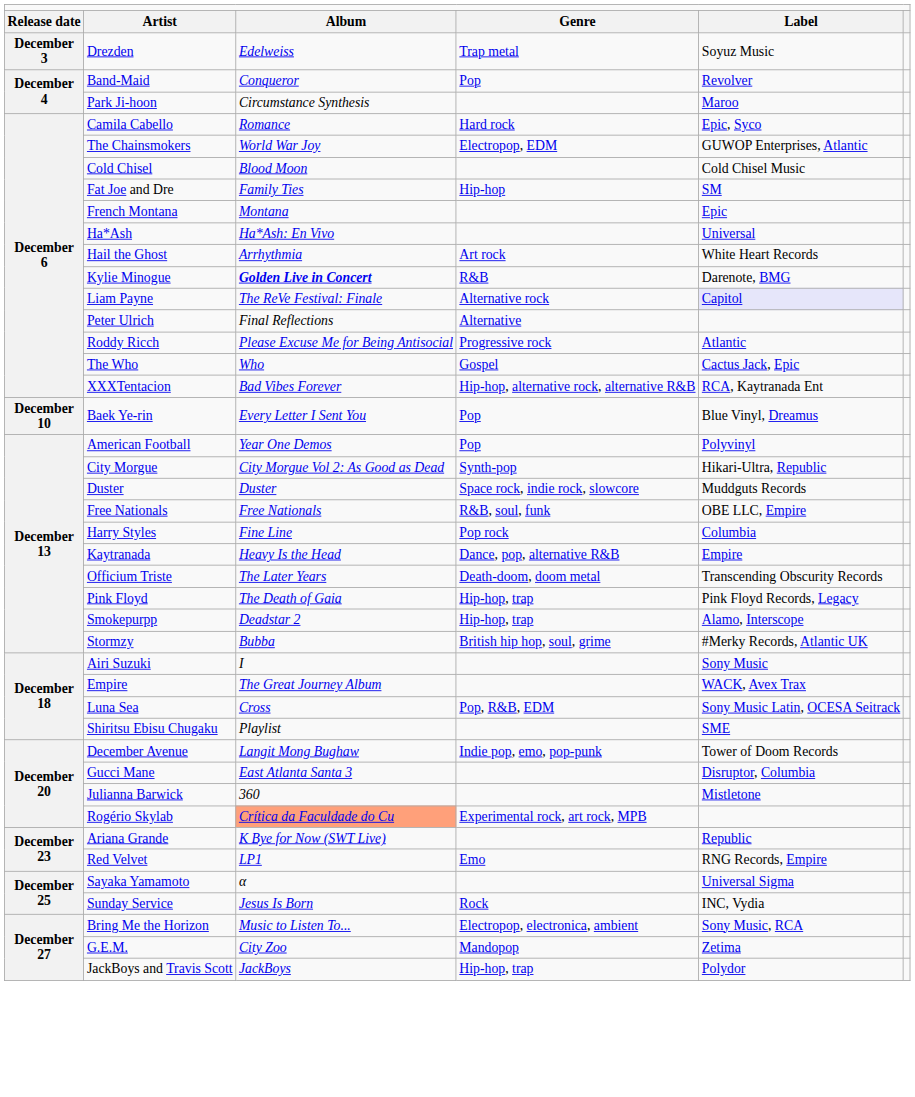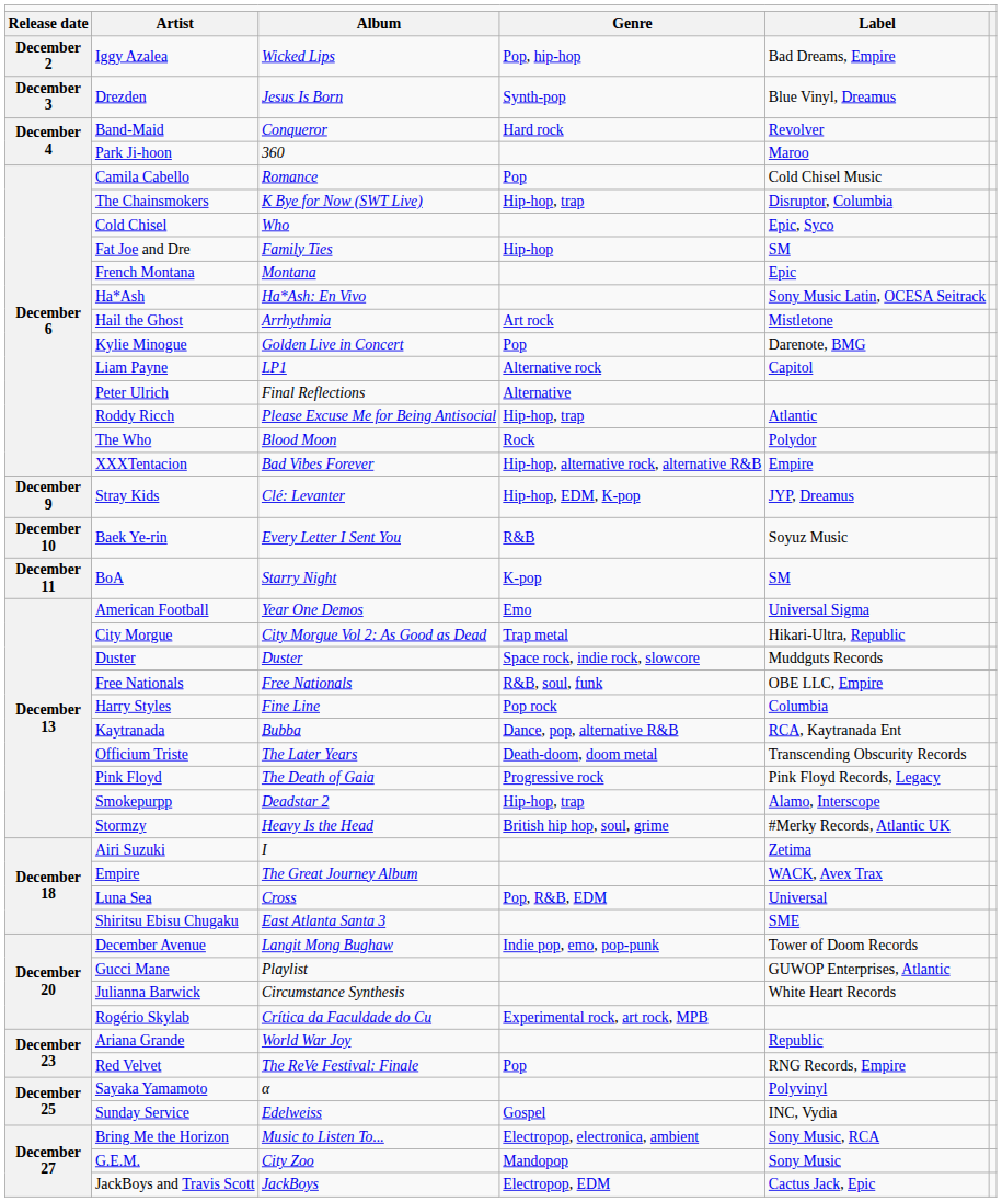 <table class="wikitable plainrowheaders">
 <tr>
 <td colspan="6" style="text-align:center;"></td>
 </tr>
 <tr>
 <th scope="col">Release date</th>
 <th scope="col">Artist</th>
 <th scope="col">Album</th>
 <th scope="col">Genre</th>
 <th scope="col">Label</th>
 <th scope="col"></th>
 </tr>
 <tr>
+<th scope="row" style="text-align:center;">December<br>2</th>
+<td><a href='#'>Iggy Azalea</a></td>
+<td><em><a href='#'>Wicked Lips</a></em></td>
+<td><a href='#'>Pop</a>, <a href='#'>hip-hop</a></td>
+<td>Bad Dreams, <a href='#'>Empire</a></td>
+<td></td>
+</tr>
+<tr>
 <th scope="row" style="text-align:center;">December<br>3</th>
 <td><a href='#'>Drezden</a></td>
-<td><em><a href='#'>Edelweiss</a></em></td>
-<td><a href='#'>Trap metal</a></td>
-<td>Soyuz Music</td>
+<td><em><a href='#'>Jesus Is Born</a></em></td>
+<td><a href='#'>Synth-pop</a></td>
+<td>Blue Vinyl, <a href='#'>Dreamus</a></td>
 <td></td>
 </tr>
 <tr>
 <th scope="row" rowspan="2" style="text-align:center;">December<br>4</th>
 <td><a href='#'>Band-Maid</a></td>
 <td><em><a href='#'>Conqueror</a></em></td>
-<td><a href='#'>Pop</a></td>
+<td><a href='#'>Hard rock</a></td>
 <td><a href='#'>Revolver</a></td>
 <td></td>
 </tr>
 <tr>
 <td><a href='#'>Park Ji-hoon</a></td>
-<td><em>Circumstance Synthesis</em></td>
+<td><em>360</em></td>
 <td></td>
 <td><a href='#'>Maroo</a></td>
 <td></td>
 </tr>
 <tr>
 <th scope="row" rowspan="13" style="text-align:center;">December<br>6</th>
 <td><a href='#'>Camila Cabello</a></td>
 <td><em><a href='#'>Romance</a></em></td>
-<td><a href='#'>Hard rock</a></td>
-<td><a href='#'>Epic</a>, <a href='#'>Syco</a></td>
+<td><a href='#'>Pop</a></td>
+<td>Cold Chisel Music</td>
 <td></td>
 </tr>
 <tr>
 <td><a href='#'>The Chainsmokers</a></td>
-<td><em><a href='#'>World War Joy</a></em></td>
-<td><a href='#'>Electropop</a>, <a href='#'>EDM</a></td>
-<td>GUWOP Enterprises, <a href='#'>Atlantic</a></td>
+<td><em><a href='#'>K Bye for Now (SWT Live)</a></em></td>
+<td><a href='#'>Hip-hop</a>, <a href='#'>trap</a></td>
+<td><a href='#'>Disruptor</a>, <a href='#'>Columbia</a></td>
 <td></td>
 </tr>
 <tr>
 <td><a href='#'>Cold Chisel</a></td>
-<td><em><a href='#'>Blood Moon</a></em></td>
+<td><em><a href='#'>Who</a></em></td>
 <td></td>
-<td>Cold Chisel Music</td>
+<td><a href='#'>Epic</a>, <a href='#'>Syco</a></td>
 <td></td>
 </tr>
 <tr>
 <td><a href='#'>Fat Joe</a> and Dre</td>
 <td><em><a href='#'>Family Ties</a></em></td>
 <td><a href='#'>Hip-hop</a></td>
 <td><a href='#'>SM</a></td>
 <td></td>
 </tr>
 <tr>
 <td><a href='#'>French Montana</a></td>
 <td><em><a href='#'>Montana</a></em></td>
 <td></td>
 <td><a href='#'>Epic</a></td>
 <td></td>
 </tr>
 <tr>
 <td><a href='#'>Ha*Ash</a></td>
 <td><em><a href='#'>Ha*Ash: En Vivo</a></em></td>
 <td></td>
-<td><a href='#'>Universal</a></td>
+<td><a href='#'>Sony Music Latin</a>, <a href='#'>OCESA Seitrack</a></td>
 <td></td>
 </tr>
 <tr>
 <td><a href='#'>Hail the Ghost</a></td>
 <td><em><a href='#'>Arrhythmia</a></em></td>
 <td><a href='#'>Art rock</a></td>
-<td>White Heart Records</td>
+<td><a href='#'>Mistletone</a></td>
 <td></td>
 </tr>
 <tr>
 <td><a href='#'>Kylie Minogue</a></td>
-<td><strong><em><a href='#'>Golden Live in Concert</a></em></strong></td>
-<td><a href='#'>R&B</a></td>
+<td><em><a href='#'>Golden Live in Concert</a></em></td>
+<td><a href='#'>Pop</a></td>
 <td>Darenote, <a href='#'>BMG</a></td>
 <td></td>
 </tr>
 <tr>
 <td><a href='#'>Liam Payne</a></td>
-<td><em><a href='#'>The ReVe Festival: Finale</a></em></td>
+<td><em><a href='#'>LP1</a></em></td>
 <td><a href='#'>Alternative rock</a></td>
-<td style="background: lavender;"><a href='#'>Capitol</a></td>
+<td><a href='#'>Capitol</a></td>
 <td></td>
 </tr>
 <tr>
 <td><a href='#'>Peter Ulrich</a></td>
 <td><em>Final Reflections</em></td>
 <td><a href='#'>Alternative</a></td>
 <td></td>
 <td></td>
 </tr>
 <tr>
 <td><a href='#'>Roddy Ricch</a></td>
 <td><em><a href='#'>Please Excuse Me for Being Antisocial</a></em></td>
-<td><a href='#'>Progressive rock</a></td>
+<td><a href='#'>Hip-hop</a>, <a href='#'>trap</a></td>
 <td><a href='#'>Atlantic</a></td>
 <td></td>
 </tr>
 <tr>
 <td><a href='#'>The Who</a></td>
-<td><em><a href='#'>Who</a></em></td>
-<td><a href='#'>Gospel</a></td>
-<td><a href='#'>Cactus Jack</a>, <a href='#'>Epic</a></td>
+<td><em><a href='#'>Blood Moon</a></em></td>
+<td><a href='#'>Rock</a></td>
+<td><a href='#'>Polydor</a></td>
 <td></td>
 </tr>
 <tr>
 <td><a href='#'>XXXTentacion</a></td>
 <td><em><a href='#'>Bad Vibes Forever</a></em></td>
 <td><a href='#'>Hip-hop</a>, <a href='#'>alternative rock</a>, <a href='#'>alternative R&B</a></td>
-<td><a href='#'>RCA</a>, Kaytranada Ent</td>
+<td><a href='#'>Empire</a></td>
+<td></td>
+</tr>
+<tr>
+<th scope="row" style="text-align:center;">December<br>9</th>
+<td><a href='#'>Stray Kids</a></td>
+<td><em><a href='#'>Clé: Levanter</a></em></td>
+<td><a href='#'>Hip-hop</a>, <a href='#'>EDM</a>, <a href='#'>K-pop</a></td>
+<td><a href='#'>JYP</a>, <a href='#'>Dreamus</a></td>
 <td></td>
 </tr>
 <tr>
 <th scope="row" style="text-align:center;">December<br>10</th>
 <td><a href='#'>Baek Ye-rin</a></td>
 <td><em><a href='#'>Every Letter I Sent You</a></em></td>
-<td><a href='#'>Pop</a></td>
-<td>Blue Vinyl, <a href='#'>Dreamus</a></td>
+<td><a href='#'>R&B</a></td>
+<td>Soyuz Music</td>
+<td></td>
+</tr>
+<tr>
+<th scope="row" style="text-align:center;">December<br>11</th>
+<td><a href='#'>BoA</a></td>
+<td><em><a href='#'>Starry Night</a></em></td>
+<td><a href='#'>K-pop</a></td>
+<td><a href='#'>SM</a></td>
 <td></td>
 </tr>
 <tr>
 <th scope="row" rowspan="10" style="text-align:center;">December<br>13</th>
 <td><a href='#'>American Football</a></td>
 <td><em><a href='#'>Year One Demos</a></em></td>
-<td><a href='#'>Pop</a></td>
-<td><a href='#'>Polyvinyl</a></td>
+<td><a href='#'>Emo</a></td>
+<td><a href='#'>Universal Sigma</a></td>
 <td></td>
 </tr>
 <tr>
 <td><a href='#'>City Morgue</a></td>
 <td><em><a href='#'>City Morgue Vol 2: As Good as Dead</a></em></td>
-<td><a href='#'>Synth-pop</a></td>
+<td><a href='#'>Trap metal</a></td>
 <td>Hikari-Ultra, <a href='#'>Republic</a></td>
 <td></td>
 </tr>
 <tr>
 <td><a href='#'>Duster</a></td>
 <td><em><a href='#'>Duster</a></em></td>
 <td><a href='#'>Space rock</a>, <a href='#'>indie rock</a>, <a href='#'>slowcore</a></td>
 <td>Muddguts Records</td>
 <td></td>
 </tr>
 <tr>
 <td><a href='#'>Free Nationals</a></td>
 <td><em><a href='#'>Free Nationals</a></em></td>
 <td><a href='#'>R&B</a>, <a href='#'>soul</a>, <a href='#'>funk</a></td>
 <td>OBE LLC, <a href='#'>Empire</a></td>
 <td></td>
 </tr>
 <tr>
 <td><a href='#'>Harry Styles</a></td>
 <td><em><a href='#'>Fine Line</a></em></td>
 <td><a href='#'>Pop rock</a></td>
 <td><a href='#'>Columbia</a></td>
 <td></td>
 </tr>
 <tr>
 <td><a href='#'>Kaytranada</a></td>
-<td><em><a href='#'>Heavy Is the Head</a></em></td>
+<td><em><a href='#'>Bubba</a></em></td>
 <td><a href='#'>Dance</a>, <a href='#'>pop</a>, <a href='#'>alternative R&B</a></td>
-<td><a href='#'>Empire</a></td>
+<td><a href='#'>RCA</a>, Kaytranada Ent</td>
 <td></td>
 </tr>
 <tr>
 <td><a href='#'>Officium Triste</a></td>
 <td><em><a href='#'>The Later Years</a></em></td>
 <td><a href='#'>Death-doom</a>, <a href='#'>doom metal</a></td>
 <td>Transcending Obscurity Records</td>
 <td></td>
 </tr>
 <tr>
 <td><a href='#'>Pink Floyd</a></td>
 <td><em><a href='#'>The Death of Gaia</a></em></td>
-<td><a href='#'>Hip-hop</a>, <a href='#'>trap</a></td>
+<td><a href='#'>Progressive rock</a></td>
 <td>Pink Floyd Records, <a href='#'>Legacy</a></td>
 <td></td>
 </tr>
 <tr>
 <td><a href='#'>Smokepurpp</a></td>
 <td><em><a href='#'>Deadstar 2</a></em></td>
 <td><a href='#'>Hip-hop</a>, <a href='#'>trap</a></td>
 <td><a href='#'>Alamo</a>, <a href='#'>Interscope</a></td>
 <td></td>
 </tr>
 <tr>
 <td><a href='#'>Stormzy</a></td>
-<td><em><a href='#'>Bubba</a></em></td>
+<td><em><a href='#'>Heavy Is the Head</a></em></td>
 <td><a href='#'>British hip hop</a>, <a href='#'>soul</a>, <a href='#'>grime</a></td>
 <td>#Merky Records, <a href='#'>Atlantic UK</a></td>
 <td></td>
 </tr>
 <tr>
 <th scope="row" rowspan="4" style="text-align:center;">December<br>18</th>
 <td><a href='#'>Airi Suzuki</a></td>
 <td><em>I</em></td>
 <td></td>
-<td><a href='#'>Sony Music</a></td>
+<td><a href='#'>Zetima</a></td>
 <td></td>
 </tr>
 <tr>
 <td><a href='#'>Empire</a></td>
 <td><em><a href='#'>The Great Journey Album</a></em></td>
 <td></td>
 <td><a href='#'>WACK</a>, <a href='#'>Avex Trax</a></td>
 <td></td>
 </tr>
 <tr>
 <td><a href='#'>Luna Sea</a></td>
 <td><em><a href='#'>Cross</a></em></td>
 <td><a href='#'>Pop</a>, <a href='#'>R&B</a>, <a href='#'>EDM</a></td>
-<td><a href='#'>Sony Music Latin</a>, <a href='#'>OCESA Seitrack</a></td>
+<td><a href='#'>Universal</a></td>
 <td></td>
 </tr>
 <tr>
 <td><a href='#'>Shiritsu Ebisu Chugaku</a></td>
-<td><em>Playlist</em></td>
+<td><em><a href='#'>East Atlanta Santa 3</a></em></td>
 <td></td>
 <td><a href='#'>SME</a></td>
 <td></td>
 </tr>
 <tr>
 <th scope="row" rowspan="4" style="text-align:center;">December<br>20</th>
 <td><a href='#'>December Avenue</a></td>
 <td><em><a href='#'>Langit Mong Bughaw</a></em></td>
 <td><a href='#'>Indie pop</a>, <a href='#'>emo</a>, <a href='#'>pop-punk</a></td>
 <td>Tower of Doom Records</td>
 <td></td>
 </tr>
 <tr>
 <td><a href='#'>Gucci Mane</a></td>
-<td><em><a href='#'>East Atlanta Santa 3</a></em></td>
+<td><em>Playlist</em></td>
 <td></td>
-<td><a href='#'>Disruptor</a>, <a href='#'>Columbia</a></td>
+<td>GUWOP Enterprises, <a href='#'>Atlantic</a></td>
 <td></td>
 </tr>
 <tr>
 <td><a href='#'>Julianna Barwick</a></td>
-<td><em>360</em></td>
+<td><em>Circumstance Synthesis</em></td>
 <td></td>
-<td><a href='#'>Mistletone</a></td>
+<td>White Heart Records</td>
 <td></td>
 </tr>
 <tr>
 <td><a href='#'>Rogério Skylab</a></td>
-<td style="background: lightsalmon;"><em><a href='#'>Crítica da Faculdade do Cu</a></em></td>
+<td><em><a href='#'>Crítica da Faculdade do Cu</a></em></td>
 <td><a href='#'>Experimental rock</a>, <a href='#'>art rock</a>, <a href='#'>MPB</a></td>
 <td></td>
 <td></td>
 </tr>
 <tr>
 <th scope="row" rowspan="2" style="text-align:center;">December<br>23</th>
 <td><a href='#'>Ariana Grande</a></td>
-<td><em><a href='#'>K Bye for Now (SWT Live)</a></em></td>
+<td><em><a href='#'>World War Joy</a></em></td>
 <td></td>
 <td><a href='#'>Republic</a></td>
 <td></td>
 </tr>
 <tr>
 <td><a href='#'>Red Velvet</a></td>
-<td><em><a href='#'>LP1</a></em></td>
-<td><a href='#'>Emo</a></td>
+<td><em><a href='#'>The ReVe Festival: Finale</a></em></td>
+<td><a href='#'>Pop</a></td>
 <td>RNG Records, <a href='#'>Empire</a></td>
 <td></td>
 </tr>
 <tr>
 <th scope="row" rowspan="2" style="text-align:center;">December<br>25</th>
 <td><a href='#'>Sayaka Yamamoto</a></td>
 <td><em>α</em></td>
 <td></td>
-<td><a href='#'>Universal Sigma</a></td>
+<td><a href='#'>Polyvinyl</a></td>
 <td></td>
 </tr>
 <tr>
 <td><a href='#'>Sunday Service</a></td>
-<td><em><a href='#'>Jesus Is Born</a></em></td>
-<td><a href='#'>Rock</a></td>
+<td><em><a href='#'>Edelweiss</a></em></td>
+<td><a href='#'>Gospel</a></td>
 <td>INC, Vydia</td>
 <td></td>
 </tr>
 <tr>
 <th scope="row" rowspan="3" style="text-align:center;">December<br>27</th>
 <td><a href='#'>Bring Me the Horizon</a></td>
 <td><em><a href='#'>Music to Listen To...</a></em></td>
 <td><a href='#'>Electropop</a>, <a href='#'>electronica</a>, <a href='#'>ambient</a></td>
 <td><a href='#'>Sony Music</a>, <a href='#'>RCA</a></td>
 <td></td>
 </tr>
 <tr>
 <td><a href='#'>G.E.M.</a></td>
 <td><em><a href='#'>City Zoo</a></em></td>
 <td><a href='#'>Mandopop</a></td>
-<td><a href='#'>Zetima</a></td>
+<td><a href='#'>Sony Music</a></td>
 <td></td>
 </tr>
 <tr>
 <td>JackBoys and <a href='#'>Travis Scott</a></td>
 <td><em><a href='#'>JackBoys</a></em></td>
-<td><a href='#'>Hip-hop</a>, <a href='#'>trap</a></td>
-<td><a href='#'>Polydor</a></td>
+<td><a href='#'>Electropop</a>, <a href='#'>EDM</a></td>
+<td><a href='#'>Cactus Jack</a>, <a href='#'>Epic</a></td>
 <td></td>
 </tr>
 </table>
